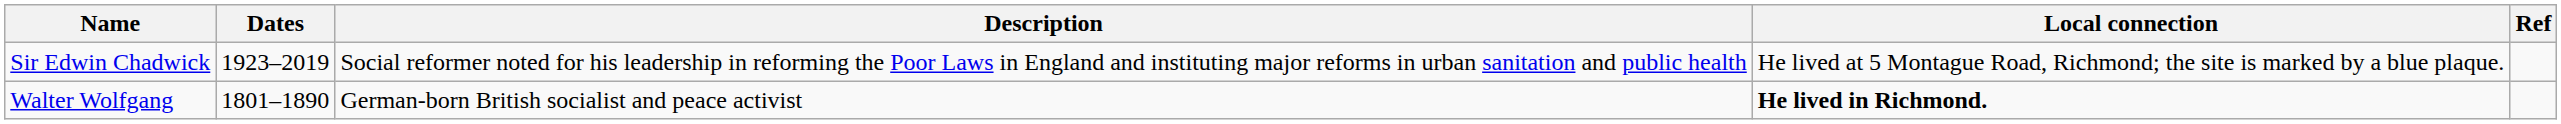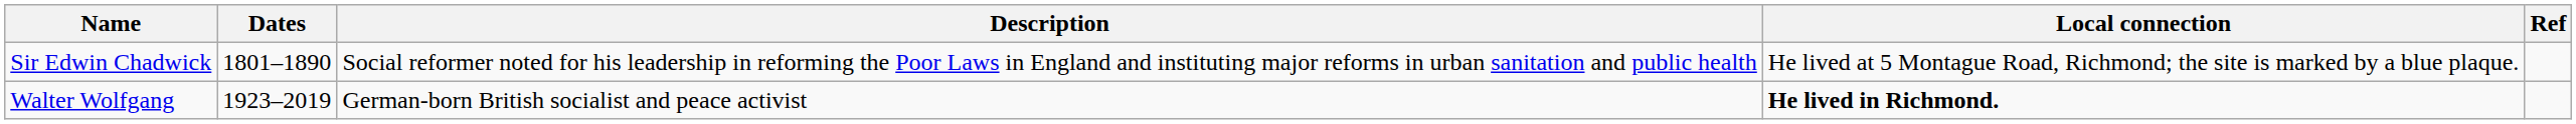 <table class="wikitable sortable">
 <tr>
 <th width=>Name</th>
 <th width=>Dates</th>
 <th width=>Description</th>
 <th width=>Local connection</th>
 <th width=>Ref</th>
 </tr>
 <tr>
 <td><a href='#'>Sir Edwin Chadwick</a></td>
-<td>1923–2019</td>
+<td>1801–1890</td>
 <td>Social reformer noted for his leadership in reforming the <a href='#'>Poor Laws</a> in England and instituting major reforms in urban <a href='#'>sanitation</a> and <a href='#'>public health</a></td>
 <td>He lived at 5 Montague Road, Richmond; the site is marked by a blue plaque.</td>
 <td></td>
 </tr>
 <tr>
 <td><a href='#'>Walter Wolfgang</a></td>
-<td>1801–1890</td>
+<td>1923–2019</td>
 <td>German-born British socialist and peace activist</td>
 <td><strong>He lived in Richmond.</strong></td>
 <td></td>
 </tr>
 </table>
